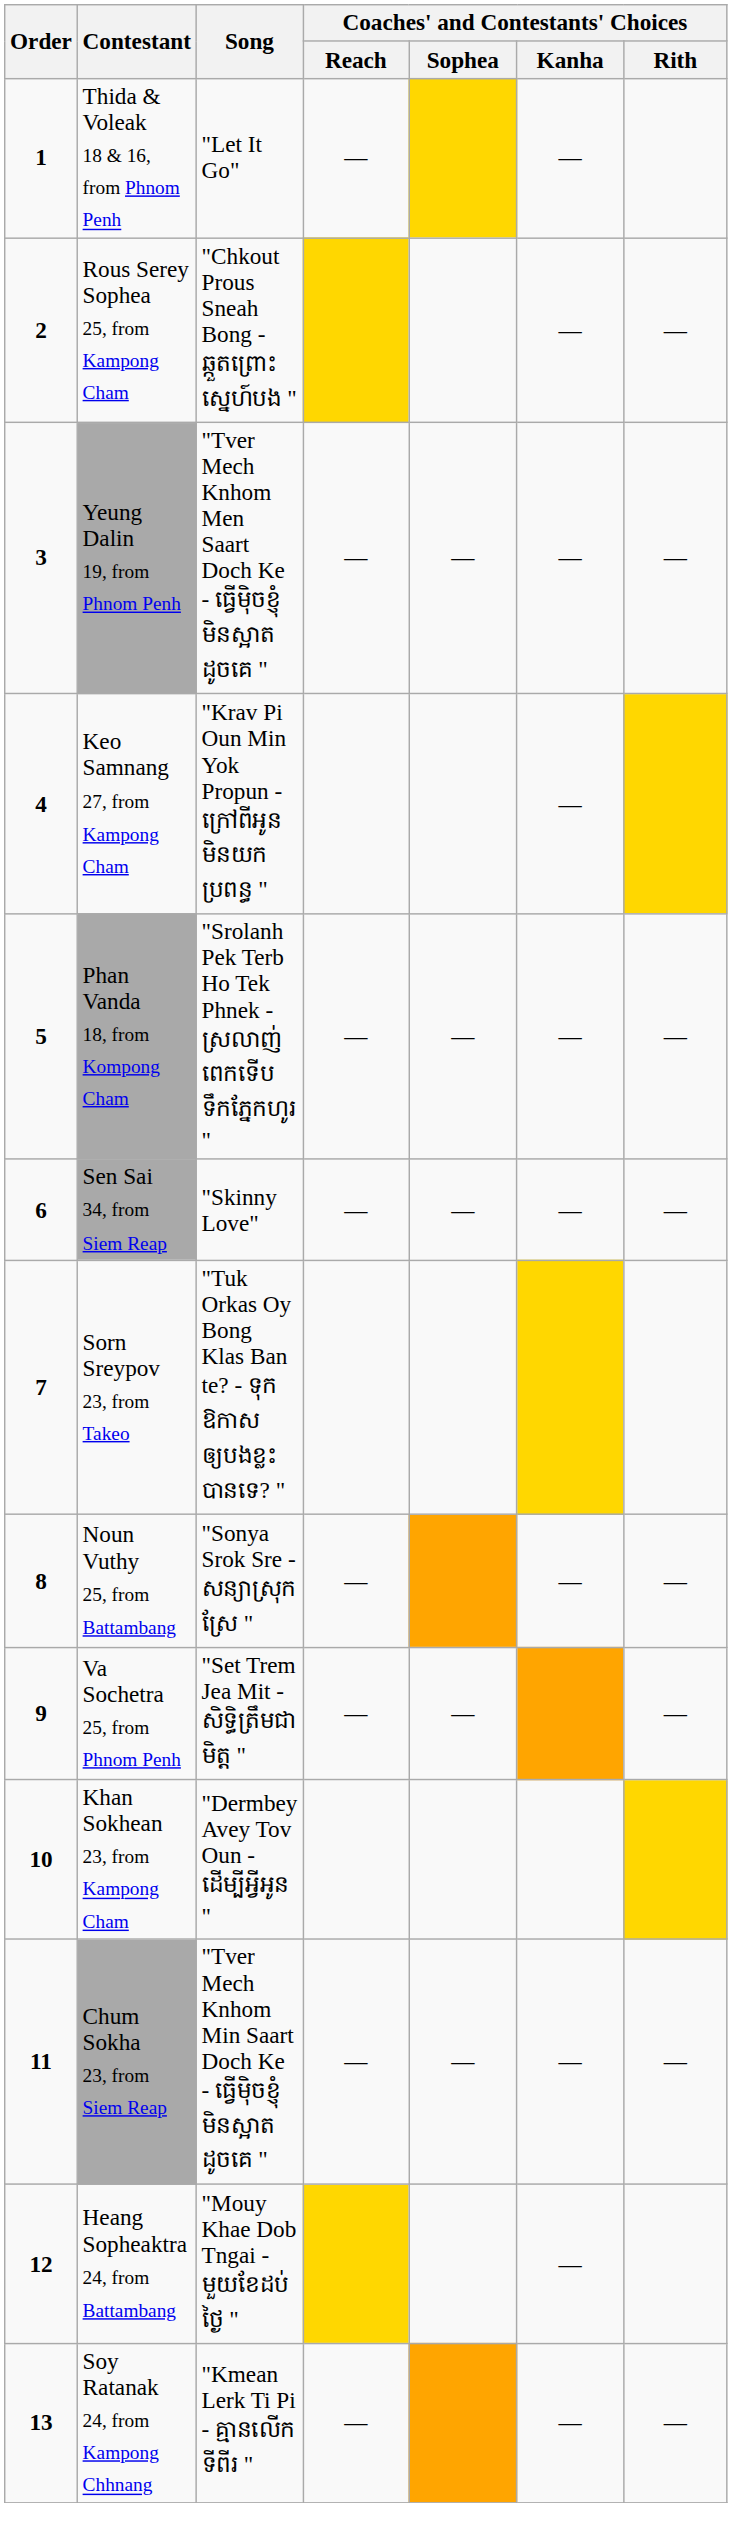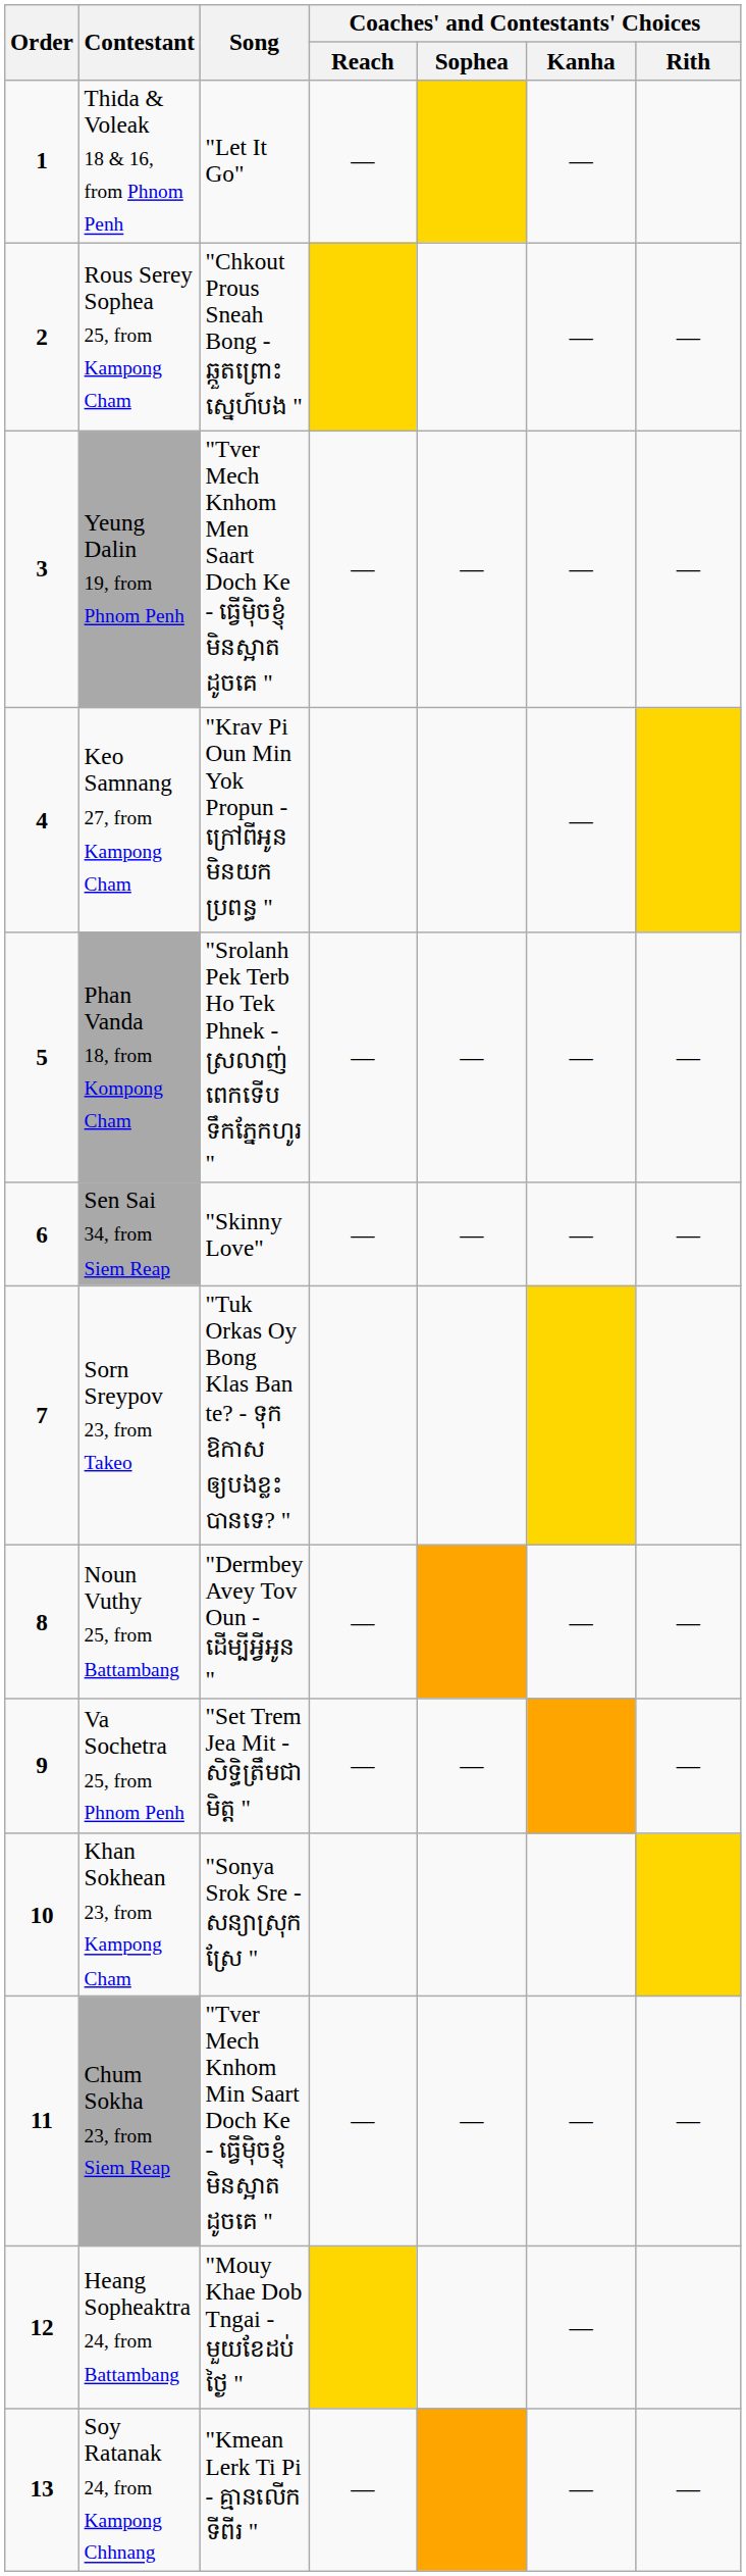 <table class="wikitable" style="width:80%;">
 <tr>
 <th rowspan=2>Order</th>
 <th rowspan=2>Contestant</th>
 <th rowspan=2>Song</th>
 <th colspan=4>Coaches' and Contestants' Choices</th>
 </tr>
 <tr>
 <th width="70">Reach</th>
 <th width="70">Sophea</th>
 <th width="70">Kanha</th>
 <th width="70">Rith</th>
 </tr>
 <tr>
 <td align="center"><strong>1</strong></td>
 <td>Thida & Voleak<br><sub>18 & 16, from <a href='#'>Phnom Penh</a></sub></td>
 <td>"Let It Go"</td>
 <td align="center">—</td>
 <td style="background:gold;text-align:center;"></td>
 <td align="center">—</td>
 <td style=";text-align:center;"></td>
 </tr>
 <tr>
 <td align="center"><strong>2</strong></td>
 <td>Rous Serey Sophea<br><sub>25, from <a href='#'>Kampong Cham</a></sub></td>
 <td>"Chkout Prous Sneah Bong - ឆ្កួតព្រោះស្នេហ៍បង "</td>
 <td style="background:gold;text-align:center;"></td>
 <td style=";text-align:center;"></td>
 <td align="center">—</td>
 <td align="center">—</td>
 </tr>
 <tr>
 <td align="center"><strong>3</strong></td>
 <td style="background:darkgrey;text-align:left;">Yeung Dalin<br><sub>19, from <a href='#'>Phnom Penh</a></sub></td>
 <td>"Tver Mech Knhom Men Saart Doch Ke - ធ្វើម៉ិចខ្ញុំមិនស្អាតដូចគេ "</td>
 <td align="center">—</td>
 <td align="center">—</td>
 <td align="center">—</td>
 <td align="center">—</td>
 </tr>
 <tr>
 <td align="center"><strong>4</strong></td>
 <td>Keo Samnang<br><sub>27, from <a href='#'>Kampong Cham</a></sub></td>
 <td>"Krav Pi Oun Min Yok Propun - ក្រៅពីអូនមិនយកប្រពន្ធ "</td>
 <td style=";text-align:center;"></td>
 <td style=";text-align:center;"></td>
 <td align="center">—</td>
 <td style="background:gold;text-align:center;"></td>
 </tr>
 <tr>
 <td align="center"><strong>5</strong></td>
 <td style="background:darkgrey;text-align:left;">Phan Vanda<br><sub>18, from <a href='#'>Kompong Cham</a></sub></td>
 <td>"Srolanh Pek Terb Ho Tek Phnek - ស្រលាញ់ពេកទើបទឹកភ្នែកហូរ "</td>
 <td align="center">—</td>
 <td align="center">—</td>
 <td align="center">—</td>
 <td align="center">—</td>
 </tr>
 <tr>
 <td align="center"><strong>6</strong></td>
 <td style="background:darkgrey;text-align:left;">Sen Sai<br><sub>34, from <a href='#'>Siem Reap</a></sub></td>
 <td>"Skinny Love"</td>
 <td align="center">—</td>
 <td align="center">—</td>
 <td align="center">—</td>
 <td align="center">—</td>
 </tr>
 <tr>
 <td align="center"><strong>7</strong></td>
 <td>Sorn Sreypov<br><sub>23, from <a href='#'>Takeo</a></sub></td>
 <td>"Tuk Orkas Oy Bong Klas Ban te? - ទុកឱកាសឲ្យបងខ្លះបានទេ? "</td>
 <td style=";text-align:center;"></td>
 <td style=";text-align:center;"></td>
 <td style="background:gold;text-align:center;"></td>
 <td style=";text-align:center;"></td>
 </tr>
 <tr>
 <td align="center"><strong>8</strong></td>
 <td>Noun Vuthy<br><sub>25, from <a href='#'>Battambang</a></sub></td>
-<td>"Sonya Srok Sre - សន្យាស្រុកស្រែ "</td>
+<td>"Dermbey Avey Tov Oun - ដើម្បីអ្វីអូន "</td>
 <td align="center">—</td>
 <td style=";background:orange;text-align:center;"></td>
 <td align="center">—</td>
 <td align="center">—</td>
 </tr>
 <tr>
 <td align="center"><strong>9</strong></td>
 <td>Va Sochetra<br><sub>25, from <a href='#'>Phnom Penh</a></sub></td>
 <td>"Set Trem Jea Mit - សិទ្ធិត្រឹមជាមិត្ត "</td>
 <td align="center">—</td>
 <td align="center">—</td>
 <td style=";background:orange;text-align:center;"></td>
 <td align="center">—</td>
 </tr>
 <tr>
 <td align="center"><strong>10</strong></td>
 <td>Khan Sokhean<br><sub>23, from <a href='#'>Kampong Cham</a></sub></td>
-<td>"Dermbey Avey Tov Oun - ដើម្បីអ្វីអូន "</td>
+<td>"Sonya Srok Sre - សន្យាស្រុកស្រែ "</td>
 <td style=";text-align:center;"></td>
 <td style=";text-align:center;"></td>
 <td style=";text-align:center;"></td>
 <td style="background:gold;text-align:center;"></td>
 </tr>
 <tr>
 <td align="center"><strong>11</strong></td>
 <td style="background:darkgrey;text-align:left;">Chum Sokha<br><sub>23, from <a href='#'>Siem Reap</a></sub></td>
 <td>"Tver Mech Knhom Min Saart Doch Ke - ធ្វើម៉ិចខ្ញុំមិនស្អាតដូចគេ "</td>
 <td align="center">—</td>
 <td align="center">—</td>
 <td align="center">—</td>
 <td align="center">—</td>
 </tr>
 <tr>
 <td align="center"><strong>12</strong></td>
 <td>Heang Sopheaktra<br><sub>24, from <a href='#'>Battambang</a></sub></td>
 <td>"Mouy Khae Dob Tngai - មួយខែដប់ថ្ងៃ "</td>
 <td style="background:gold;text-align:center;"></td>
 <td style=";text-align:center;"></td>
 <td align="center">—</td>
 <td style=";text-align:center;"></td>
 </tr>
 <tr>
 <td align="center"><strong>13</strong></td>
 <td>Soy Ratanak<br><sub>24, from <a href='#'>Kampong Chhnang</a></sub></td>
 <td>"Kmean Lerk Ti Pi - គ្មានលើកទីពីរ "</td>
 <td align="center">—</td>
 <td style=";background:orange;text-align:center;"></td>
 <td align="center">—</td>
 <td align="center">—</td>
 </tr>
 <tr>
 </tr>
 </table>
